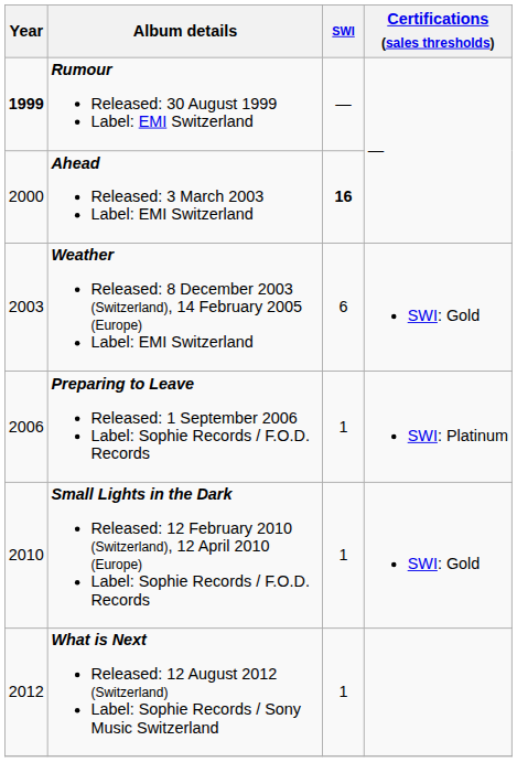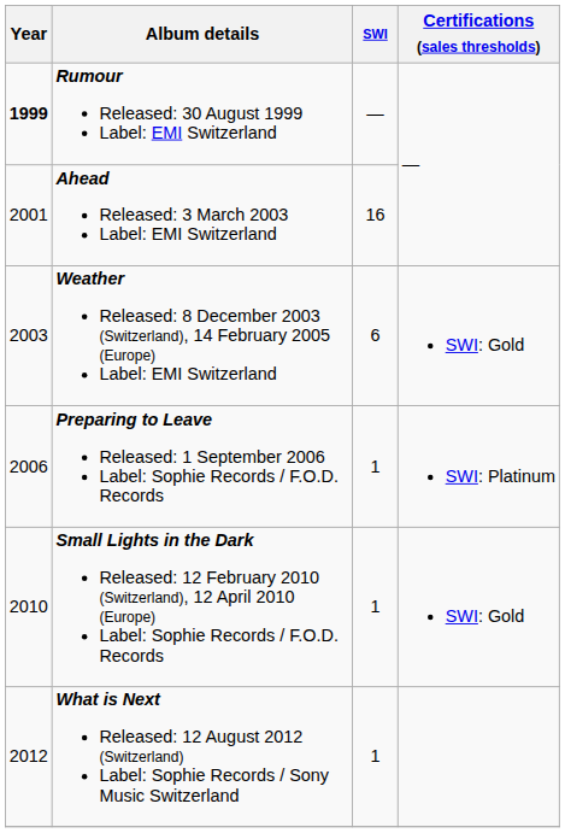 <table class=wikitable style="text-align:center;">
 <tr>
 <th>Year</th>
 <th width="270">Album details</th>
 <th style="width:3em;font-size:75%;"><a href='#'>SWI</a><br></th>
 <th style="line-height:140%;"><a href='#'>Certifications</a><br><small>(<a href='#'>sales thresholds</a>)</small></th>
 </tr>
 <tr>
 <td><strong>1999</strong></td>
 <td align="left"><strong><em>Rumour</em></strong><br><ul><li>Released: 30 August 1999</li><li>Label: <a href='#'>EMI</a> Switzerland</li></ul></td>
 <td>—</td>
 <td rowspan="2" align="left">—</td>
 </tr>
 <tr>
-<td>2000</td>
+<td>2001</td>
 <td align="left"><strong><em>Ahead</em></strong><br><ul><li>Released: 3 March 2003</li><li>Label: EMI Switzerland</li></ul></td>
-<td><strong>16</strong></td>
+<td>16</td>
 </tr>
 <tr>
 <td>2003</td>
 <td align="left"><strong><em>Weather</em></strong><br><ul><li>Released: 8 December 2003 <small>(Switzerland)</small>, 14 February 2005 <small>(Europe)</small></li><li>Label: EMI Switzerland</li></ul></td>
 <td>6</td>
 <td align="left"><br><ul><li><a href='#'>SWI</a>: Gold </li></ul></td>
 </tr>
 <tr>
 <td>2006</td>
 <td align="left"><strong><em>Preparing to Leave</em></strong><br><ul><li>Released: 1 September 2006</li><li>Label: Sophie Records / F.O.D. Records</li></ul></td>
 <td>1</td>
 <td align="left"><br><ul><li><a href='#'>SWI</a>: Platinum </li></ul></td>
 </tr>
 <tr>
 <td>2010</td>
 <td align="left"><strong><em>Small Lights in the Dark</em></strong><br><ul><li>Released: 12 February 2010 <small>(Switzerland)</small>, 12 April 2010 <small>(Europe)</small></li><li>Label: Sophie Records / F.O.D. Records</li></ul></td>
 <td>1</td>
 <td align="left"><br><ul><li><a href='#'>SWI</a>: Gold </li></ul></td>
 </tr>
 <tr>
 <td>2012</td>
 <td align="left"><strong><em>What is Next</em></strong><br><ul><li>Released: 12 August 2012 <small>(Switzerland)</small></li><li>Label: Sophie Records / Sony Music Switzerland</li></ul></td>
 <td>1</td>
 <td align="left"></td>
 </tr>
 <tr>
 </tr>
 </table>
